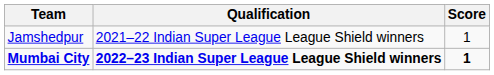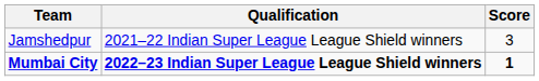 <table class="wikitable">
 <tr>
 <th>Team</th>
 <th>Qualification</th>
 <th>Score</th>
 </tr>
 <tr>
 <td><a href='#'>Jamshedpur</a></td>
 <td><a href='#'>2021–22 Indian Super League</a> League Shield winners</td>
-<td align="center">1</td>
+<td align="center">3</td>
 </tr>
 <tr>
 <td><strong><a href='#'>Mumbai City</a></strong></td>
 <td><strong><a href='#'>2022–23 Indian Super League</a> League Shield winners</strong></td>
 <td align="center"><strong>1</strong></td>
 </tr>
 </table>
